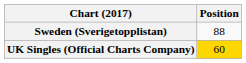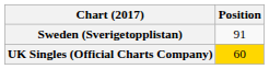 <table class="wikitable plainrowheaders sortable" style="text-align:center">
 <tr>
 <th scope="col">Chart (2017)</th>
 <th scope="col">Position</th>
 </tr>
 <tr>
 <th scope="row">Sweden (Sverigetopplistan)</th>
-<td>88</td>
+<td>91</td>
 </tr>
 <tr>
 <th scope="row">UK Singles (Official Charts Company)</th>
 <td style="background: gold;">60</td>
 </tr>
 </table>
